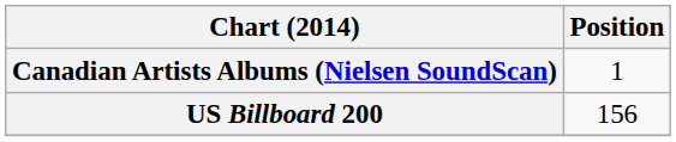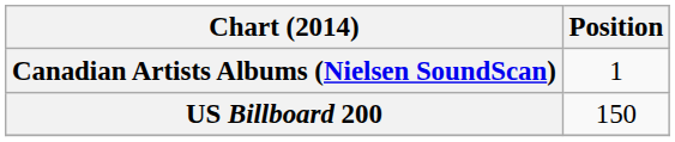 <table class="wikitable sortable plainrowheaders" style="text-align:center">
 <tr>
 <th scope="col">Chart (2014)</th>
 <th scope="col">Position</th>
 </tr>
 <tr>
 <th scope="row">Canadian Artists Albums (<a href='#'>Nielsen SoundScan</a>)</th>
 <td>1</td>
 </tr>
 <tr>
 <th scope="row">US <em>Billboard</em> 200</th>
-<td>156</td>
+<td>150</td>
 </tr>
 <tr>
 </tr>
 </table>
